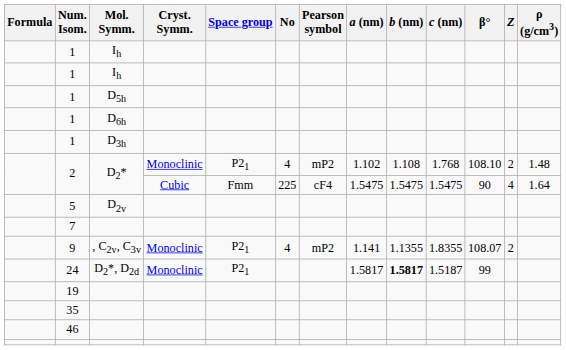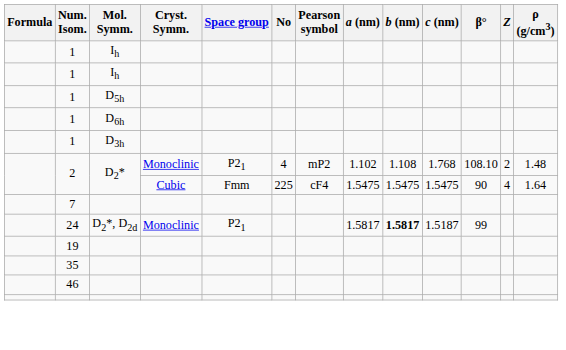 <table class="wikitable" style="text-align:center">
 <tr>
 <th>Formula </th>
 <th>Num.<br>Isom.</th>
 <th>Mol.<br>Symm.</th>
 <th>Cryst.<br>Symm.</th>
 <th><a href='#'>Space group</a></th>
 <th>No</th>
 <th>Pearson <br>symbol</th>
 <th><em>a</em> (nm)</th>
 <th><em>b</em> (nm)</th>
 <th><em>c</em> (nm)</th>
 <th>β°</th>
 <th><em>Z</em></th>
 <th>ρ<br>(g/cm<sup>3</sup>)</th>
 </tr>
 <tr>
 <td></td>
 <td>1</td>
 <td>I<sub>h</sub></td>
 <td></td>
 <td></td>
 <td></td>
 <td></td>
 <td></td>
 <td></td>
 <td></td>
 <td></td>
 <td></td>
 <td></td>
 </tr>
 <tr>
 <td></td>
 <td>1</td>
 <td>I<sub>h</sub></td>
 <td></td>
 <td></td>
 <td></td>
 <td></td>
 <td></td>
 <td></td>
 <td></td>
 <td></td>
 <td></td>
 <td></td>
 </tr>
 <tr>
 <td><a href='#'></a></td>
 <td>1</td>
 <td>D<sub>5h</sub></td>
 <td></td>
 <td></td>
 <td></td>
 <td></td>
 <td></td>
 <td></td>
 <td></td>
 <td></td>
 <td></td>
 <td></td>
 </tr>
 <tr>
 <td></td>
 <td>1</td>
 <td>D<sub>6h</sub></td>
 <td></td>
 <td></td>
 <td></td>
 <td></td>
 <td></td>
 <td></td>
 <td></td>
 <td></td>
 <td></td>
 <td></td>
 </tr>
 <tr>
 <td></td>
 <td>1</td>
 <td>D<sub>3h</sub></td>
 <td></td>
 <td></td>
 <td></td>
 <td></td>
 <td></td>
 <td></td>
 <td></td>
 <td></td>
 <td></td>
 <td></td>
 </tr>
 <tr>
 <td rowspan=2></td>
 <td rowspan=2>2</td>
 <td rowspan=2>D<sub>2</sub>*</td>
 <td><a href='#'>Monoclinic</a></td>
 <td>P2<sub>1</sub></td>
 <td>4</td>
 <td>mP2</td>
 <td>1.102</td>
 <td>1.108</td>
 <td>1.768</td>
 <td>108.10</td>
 <td>2</td>
 <td>1.48</td>
 </tr>
 <tr>
 <td><a href='#'>Cubic</a></td>
 <td>Fmm</td>
 <td>225</td>
 <td>cF4</td>
 <td>1.5475</td>
 <td>1.5475</td>
 <td>1.5475</td>
 <td>90</td>
 <td>4</td>
 <td>1.64</td>
 </tr>
 <tr>
 <td></td>
-<td>5</td>
-<td>D<sub>2v</sub></td>
-<td></td>
-<td></td>
-<td></td>
-<td></td>
-<td></td>
-<td></td>
-<td></td>
-<td></td>
-<td></td>
-<td></td>
-</tr>
-<tr>
-<td></td>
 <td>7</td>
 <td></td>
 <td></td>
 <td></td>
 <td></td>
 <td></td>
 <td></td>
 <td></td>
 <td></td>
 <td></td>
 <td></td>
-<td></td>
-</tr>
-<tr>
-<td></td>
-<td>9</td>
-<td>, C<sub>2v</sub>, C<sub>3v</sub></td>
-<td><a href='#'>Monoclinic</a></td>
-<td>P2<sub>1</sub></td>
-<td>4</td>
-<td>mP2</td>
-<td>1.141</td>
-<td>1.1355</td>
-<td>1.8355</td>
-<td>108.07</td>
-<td>2</td>
 <td></td>
 </tr>
 <tr>
 <td></td>
 <td>24</td>
 <td>D<sub>2</sub>*, D<sub>2d</sub></td>
 <td><a href='#'>Monoclinic</a></td>
 <td>P2<sub>1</sub></td>
 <td></td>
 <td></td>
 <td>1.5817</td>
 <td><strong>1.5817</strong></td>
 <td>1.5187</td>
 <td>99</td>
 <td></td>
 <td></td>
 </tr>
 <tr>
 <td></td>
 <td>19</td>
 <td></td>
 <td></td>
 <td></td>
 <td></td>
 <td></td>
 <td></td>
 <td></td>
 <td></td>
 <td></td>
 <td></td>
 <td></td>
 </tr>
 <tr>
 <td></td>
 <td>35</td>
 <td></td>
 <td></td>
 <td></td>
 <td></td>
 <td></td>
 <td></td>
 <td></td>
 <td></td>
 <td></td>
 <td></td>
 <td></td>
 </tr>
 <tr>
 <td></td>
 <td>46</td>
 <td></td>
 <td></td>
 <td></td>
 <td></td>
 <td></td>
 <td></td>
 <td></td>
 <td></td>
 <td></td>
 <td></td>
 <td></td>
 </tr>
 <tr>
 <td></td>
 <td></td>
 <td></td>
 <td></td>
 <td></td>
 <td></td>
 <td></td>
 <td></td>
 <td></td>
 <td></td>
 <td></td>
 <td></td>
 <td></td>
 </tr>
 </table>
